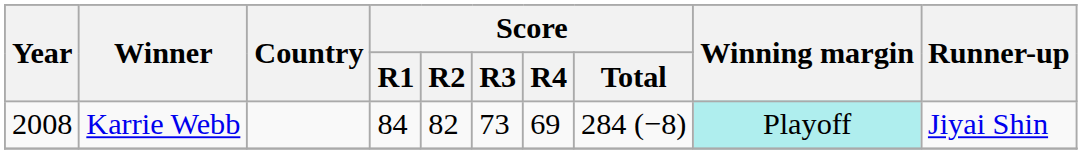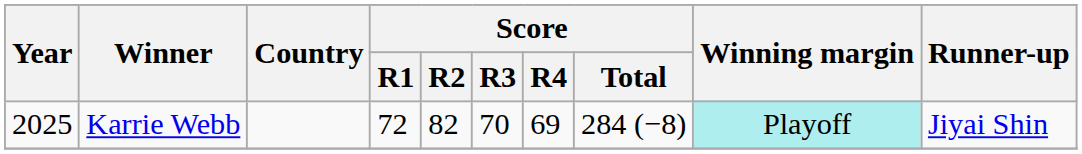 <table class="wikitable">
 <tr>
 <th rowspan=2>Year</th>
 <th rowspan=2>Winner</th>
 <th rowspan=2>Country</th>
 <th colspan=5>Score</th>
 <th rowspan=2>Winning margin</th>
 <th rowspan=2>Runner-up</th>
 </tr>
 <tr>
 <th>R1</th>
 <th>R2</th>
 <th>R3</th>
 <th>R4</th>
 <th>Total</th>
 </tr>
 <tr>
-<td align=center>2008</td>
+<td align=center>2025</td>
 <td><a href='#'>Karrie Webb</a></td>
 <td></td>
-<td>84</td>
+<td>72</td>
 <td>82</td>
-<td>73</td>
+<td>70</td>
 <td>69</td>
 <td align=center>284 (−8)</td>
 <td align=center style="background: paleturquoise;">Playoff</td>
 <td> <a href='#'>Jiyai Shin</a></td>
 </tr>
 <tr>
 </tr>
 </table>
